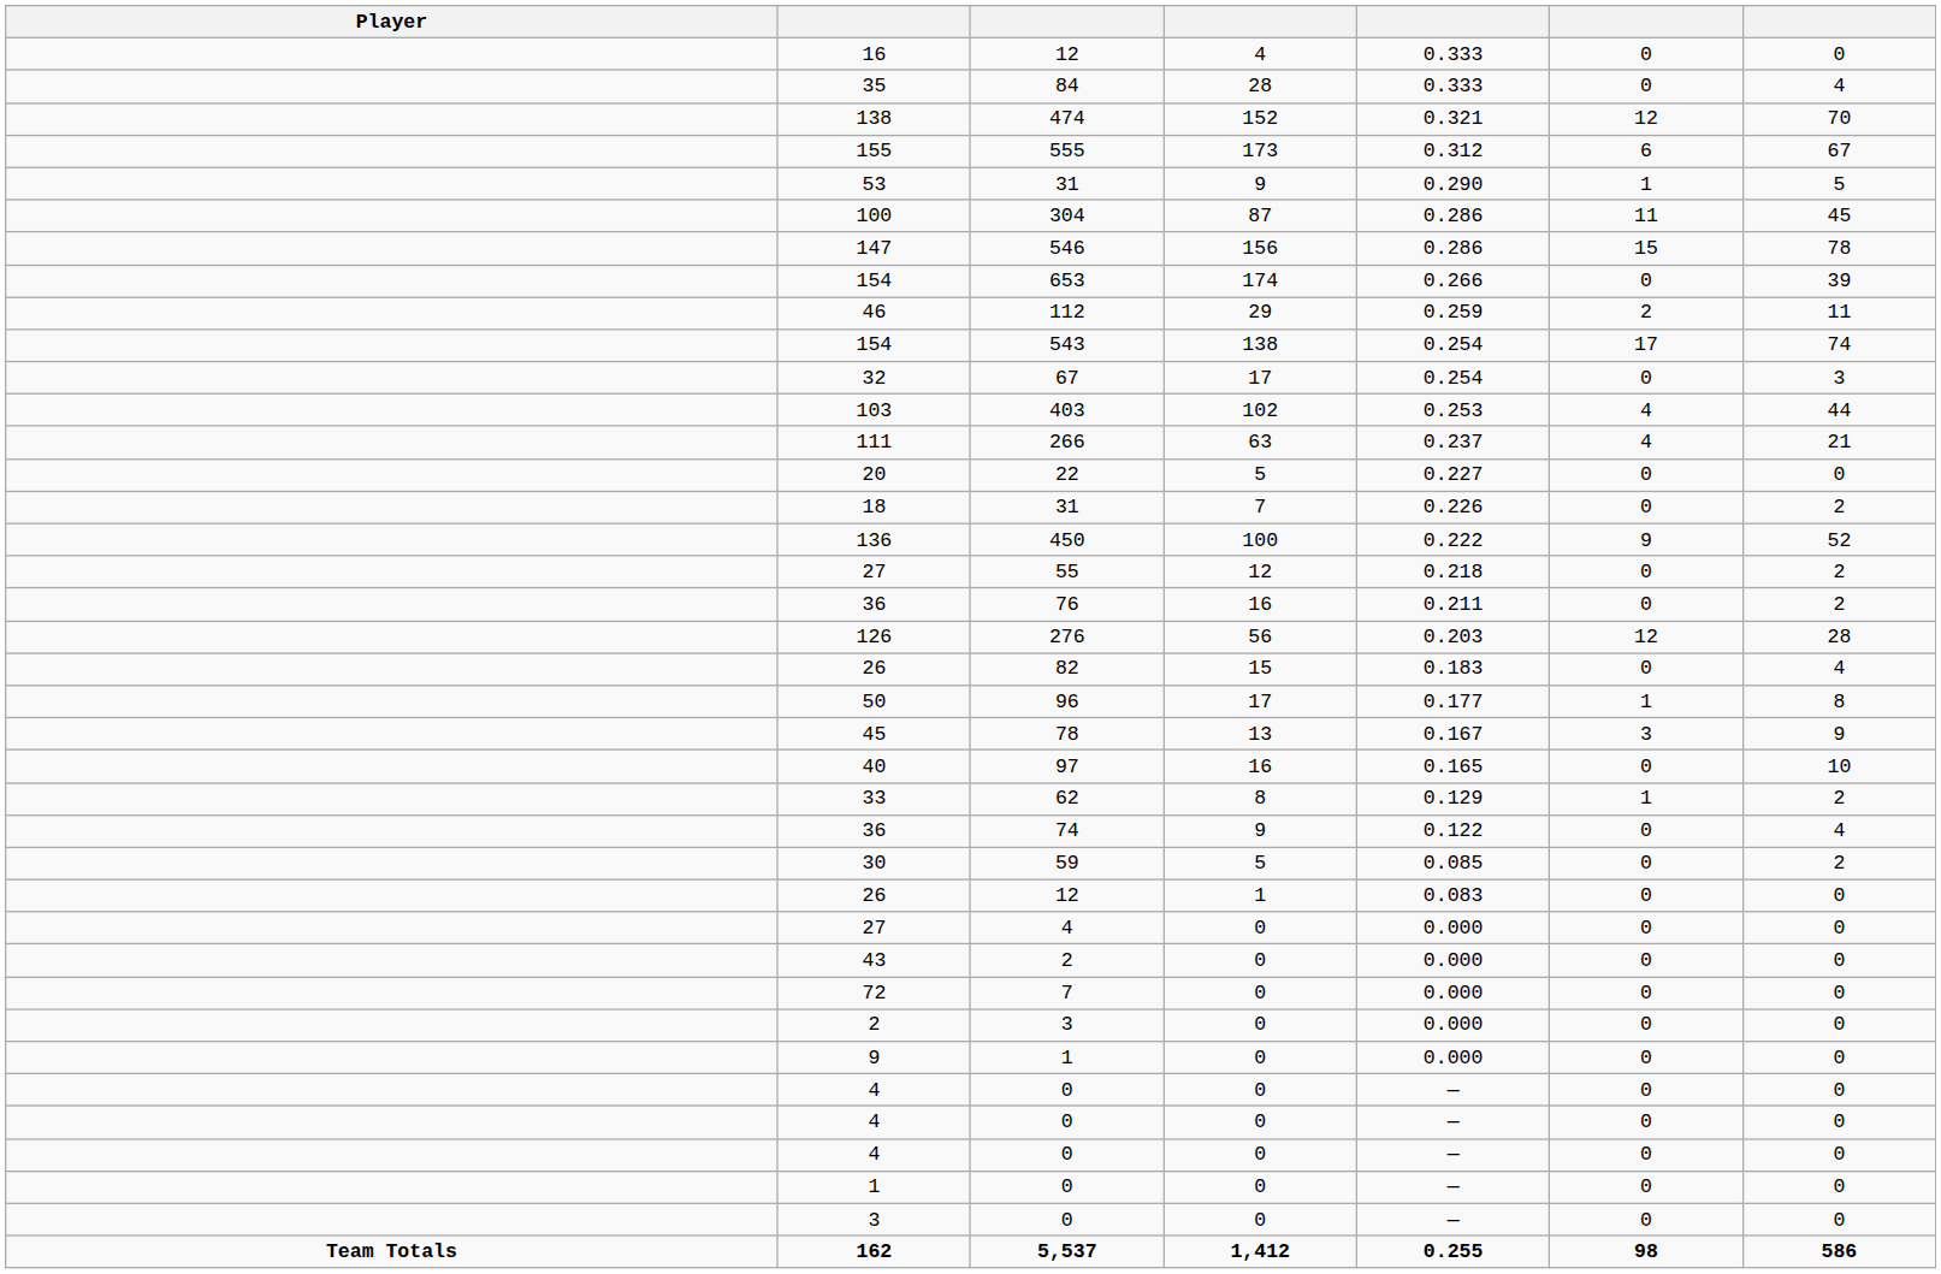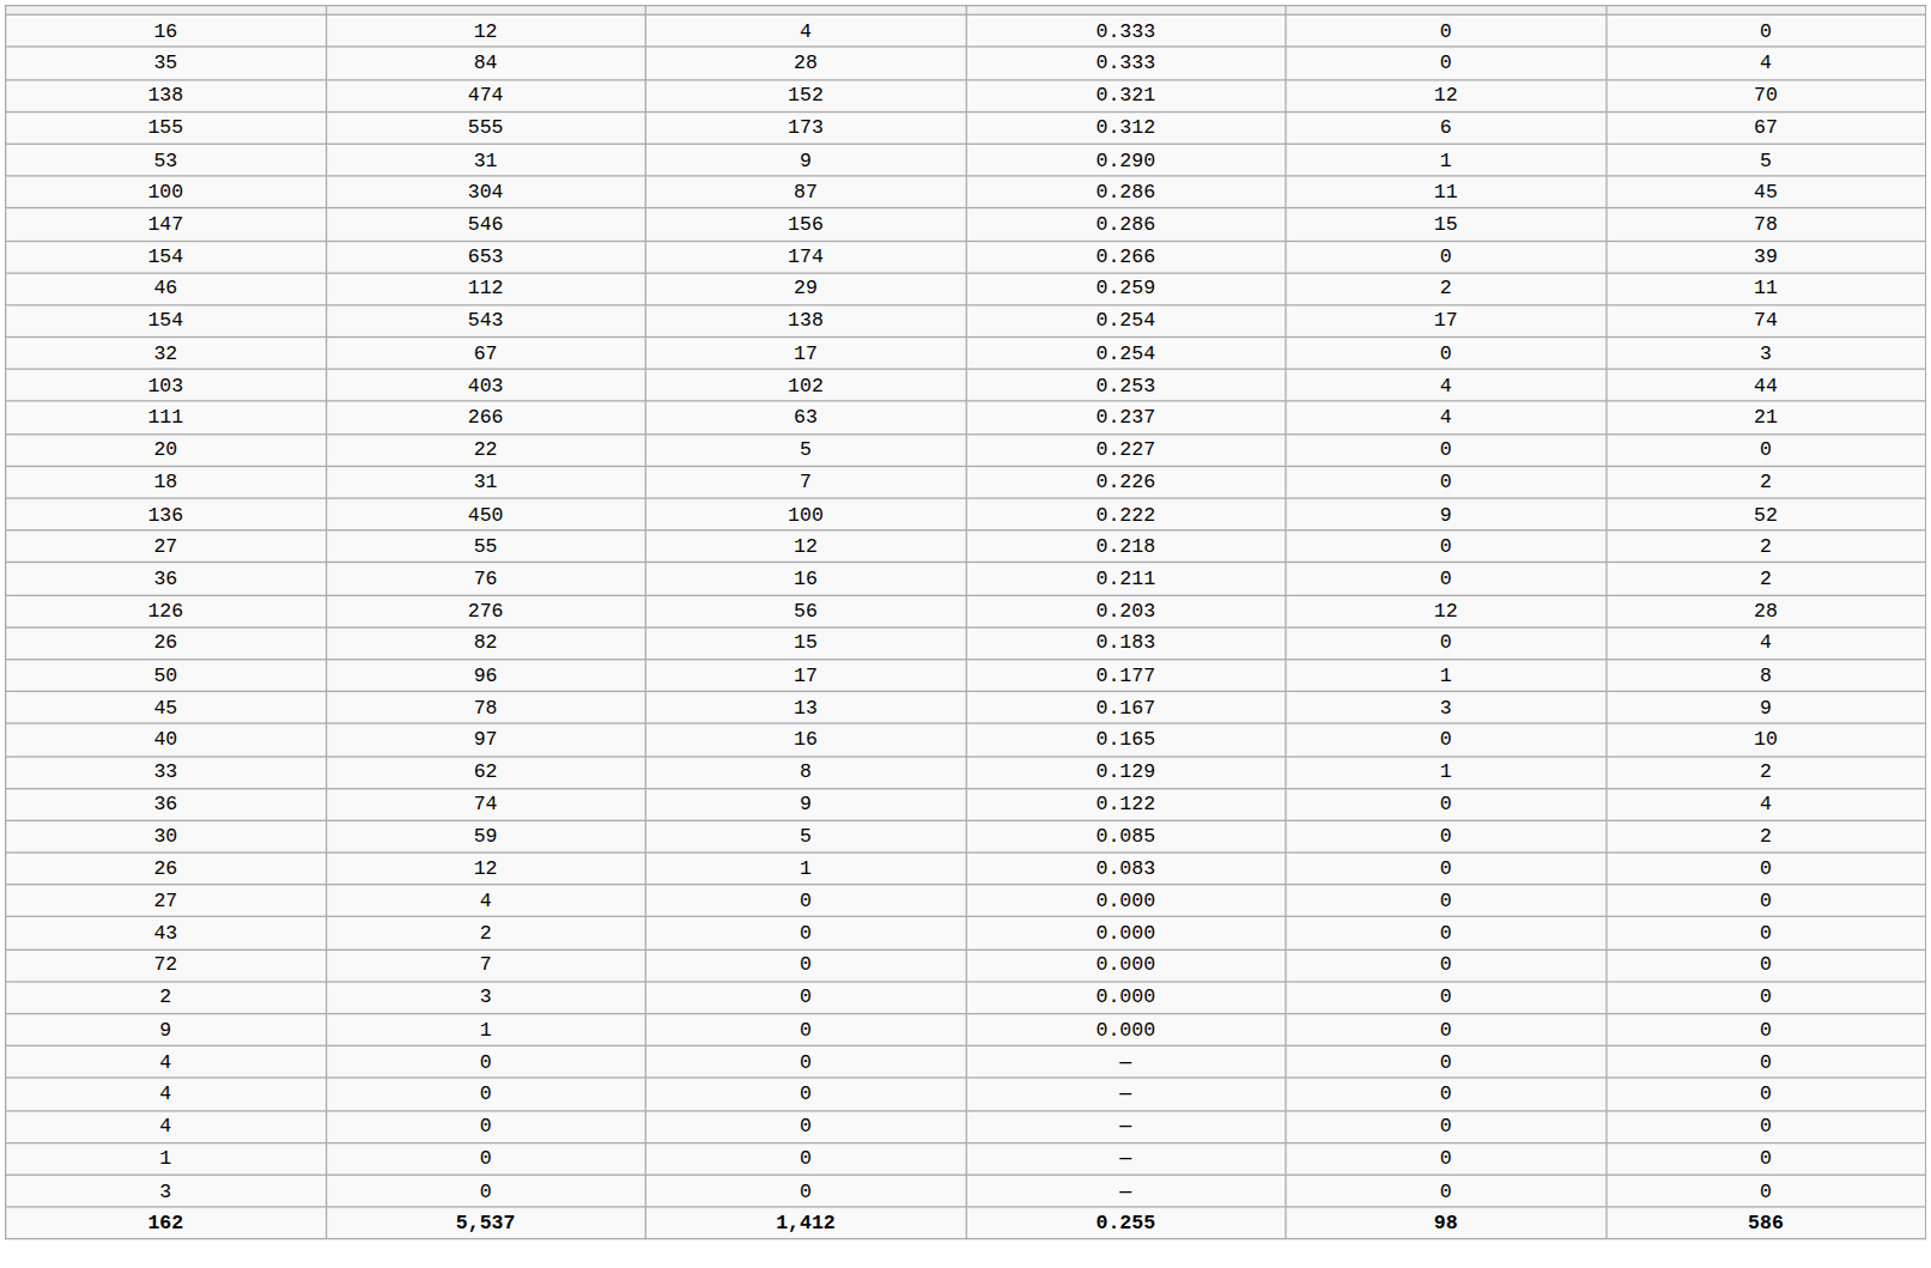 <table class="wikitable sortable" style="text-align:center;" width="100%">
 <tr>
-<th width="40%">Player</th>
 <th width="10%"></th>
 <th width="10%"></th>
 <th width="10%"></th>
 <th width="10%"></th>
 <th width="10%"></th>
 <th width="10%"></th>
 </tr>
 <tr>
-<td></td>
 <td>16</td>
 <td>12</td>
 <td>4</td>
 <td>0.333</td>
 <td>0</td>
 <td>0</td>
 </tr>
 <tr>
-<td></td>
 <td>35</td>
 <td>84</td>
 <td>28</td>
 <td>0.333</td>
 <td>0</td>
 <td>4</td>
 </tr>
 <tr>
-<td></td>
 <td>138</td>
 <td>474</td>
 <td>152</td>
 <td>0.321</td>
 <td>12</td>
 <td>70</td>
 </tr>
 <tr>
-<td></td>
 <td>155</td>
 <td>555</td>
 <td>173</td>
 <td>0.312</td>
 <td>6</td>
 <td>67</td>
 </tr>
 <tr>
-<td></td>
 <td>53</td>
 <td>31</td>
 <td>9</td>
 <td>0.290</td>
 <td>1</td>
 <td>5</td>
 </tr>
 <tr>
-<td></td>
 <td>100</td>
 <td>304</td>
 <td>87</td>
 <td>0.286</td>
 <td>11</td>
 <td>45</td>
 </tr>
 <tr>
-<td></td>
 <td>147</td>
 <td>546</td>
 <td>156</td>
 <td>0.286</td>
 <td>15</td>
 <td>78</td>
 </tr>
 <tr>
-<td></td>
 <td>154</td>
 <td>653</td>
 <td>174</td>
 <td>0.266</td>
 <td>0</td>
 <td>39</td>
 </tr>
 <tr>
-<td></td>
 <td>46</td>
 <td>112</td>
 <td>29</td>
 <td>0.259</td>
 <td>2</td>
 <td>11</td>
 </tr>
 <tr>
-<td></td>
 <td>154</td>
 <td>543</td>
 <td>138</td>
 <td>0.254</td>
 <td>17</td>
 <td>74</td>
 </tr>
 <tr>
-<td></td>
 <td>32</td>
 <td>67</td>
 <td>17</td>
 <td>0.254</td>
 <td>0</td>
 <td>3</td>
 </tr>
 <tr>
-<td></td>
 <td>103</td>
 <td>403</td>
 <td>102</td>
 <td>0.253</td>
 <td>4</td>
 <td>44</td>
 </tr>
 <tr>
-<td></td>
 <td>111</td>
 <td>266</td>
 <td>63</td>
 <td>0.237</td>
 <td>4</td>
 <td>21</td>
 </tr>
 <tr>
-<td></td>
 <td>20</td>
 <td>22</td>
 <td>5</td>
 <td>0.227</td>
 <td>0</td>
 <td>0</td>
 </tr>
 <tr>
-<td></td>
 <td>18</td>
 <td>31</td>
 <td>7</td>
 <td>0.226</td>
 <td>0</td>
 <td>2</td>
 </tr>
 <tr>
-<td></td>
 <td>136</td>
 <td>450</td>
 <td>100</td>
 <td>0.222</td>
 <td>9</td>
 <td>52</td>
 </tr>
 <tr>
-<td></td>
 <td>27</td>
 <td>55</td>
 <td>12</td>
 <td>0.218</td>
 <td>0</td>
 <td>2</td>
 </tr>
 <tr>
-<td></td>
 <td>36</td>
 <td>76</td>
 <td>16</td>
 <td>0.211</td>
 <td>0</td>
 <td>2</td>
 </tr>
 <tr>
-<td></td>
 <td>126</td>
 <td>276</td>
 <td>56</td>
 <td>0.203</td>
 <td>12</td>
 <td>28</td>
 </tr>
 <tr>
-<td></td>
 <td>26</td>
 <td>82</td>
 <td>15</td>
 <td>0.183</td>
 <td>0</td>
 <td>4</td>
 </tr>
 <tr>
-<td></td>
 <td>50</td>
 <td>96</td>
 <td>17</td>
 <td>0.177</td>
 <td>1</td>
 <td>8</td>
 </tr>
 <tr>
-<td></td>
 <td>45</td>
 <td>78</td>
 <td>13</td>
 <td>0.167</td>
 <td>3</td>
 <td>9</td>
 </tr>
 <tr>
-<td></td>
 <td>40</td>
 <td>97</td>
 <td>16</td>
 <td>0.165</td>
 <td>0</td>
 <td>10</td>
 </tr>
 <tr>
-<td></td>
 <td>33</td>
 <td>62</td>
 <td>8</td>
 <td>0.129</td>
 <td>1</td>
 <td>2</td>
 </tr>
 <tr>
-<td></td>
 <td>36</td>
 <td>74</td>
 <td>9</td>
 <td>0.122</td>
 <td>0</td>
 <td>4</td>
 </tr>
 <tr>
-<td></td>
 <td>30</td>
 <td>59</td>
 <td>5</td>
 <td>0.085</td>
 <td>0</td>
 <td>2</td>
 </tr>
 <tr>
-<td></td>
 <td>26</td>
 <td>12</td>
 <td>1</td>
 <td>0.083</td>
 <td>0</td>
 <td>0</td>
 </tr>
 <tr>
-<td></td>
 <td>27</td>
 <td>4</td>
 <td>0</td>
 <td>0.000</td>
 <td>0</td>
 <td>0</td>
 </tr>
 <tr>
-<td></td>
 <td>43</td>
 <td>2</td>
 <td>0</td>
 <td>0.000</td>
 <td>0</td>
 <td>0</td>
 </tr>
 <tr>
-<td></td>
 <td>72</td>
 <td>7</td>
 <td>0</td>
 <td>0.000</td>
 <td>0</td>
 <td>0</td>
 </tr>
 <tr>
-<td></td>
 <td>2</td>
 <td>3</td>
 <td>0</td>
 <td>0.000</td>
 <td>0</td>
 <td>0</td>
 </tr>
 <tr>
-<td></td>
 <td>9</td>
 <td>1</td>
 <td>0</td>
 <td>0.000</td>
 <td>0</td>
 <td>0</td>
 </tr>
 <tr>
-<td></td>
 <td>4</td>
 <td>0</td>
 <td>0</td>
 <td>—</td>
 <td>0</td>
 <td>0</td>
 </tr>
 <tr>
-<td></td>
 <td>4</td>
 <td>0</td>
 <td>0</td>
 <td>—</td>
 <td>0</td>
 <td>0</td>
 </tr>
 <tr>
-<td></td>
 <td>4</td>
 <td>0</td>
 <td>0</td>
 <td>—</td>
 <td>0</td>
 <td>0</td>
 </tr>
 <tr>
-<td></td>
 <td>1</td>
 <td>0</td>
 <td>0</td>
 <td>—</td>
 <td>0</td>
 <td>0</td>
 </tr>
 <tr>
-<td></td>
 <td>3</td>
 <td>0</td>
 <td>0</td>
 <td>—</td>
 <td>0</td>
 <td>0</td>
 </tr>
 <tr>
-<td><strong>Team Totals</strong></td>
 <td><strong>162</strong></td>
 <td><strong>5,537</strong></td>
 <td><strong>1,412</strong></td>
 <td><strong>0.255</strong></td>
 <td><strong>98</strong></td>
 <td><strong>586</strong></td>
 </tr>
 </table>
